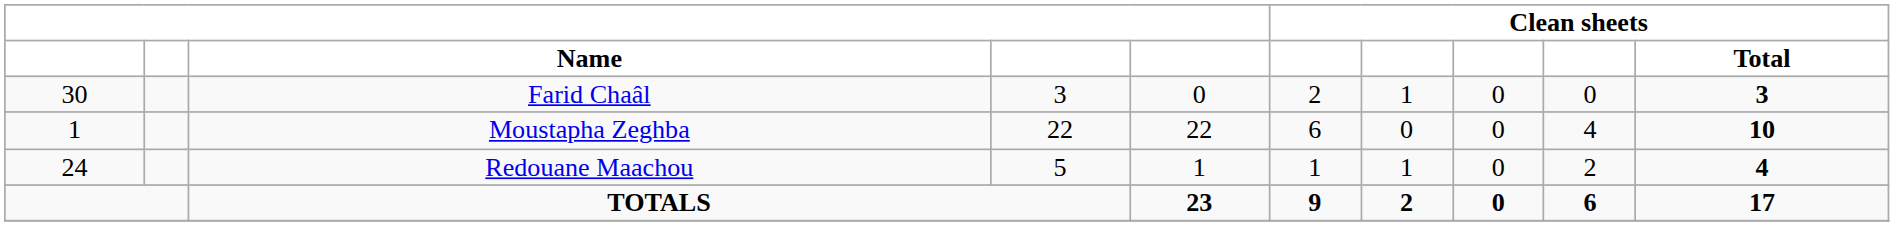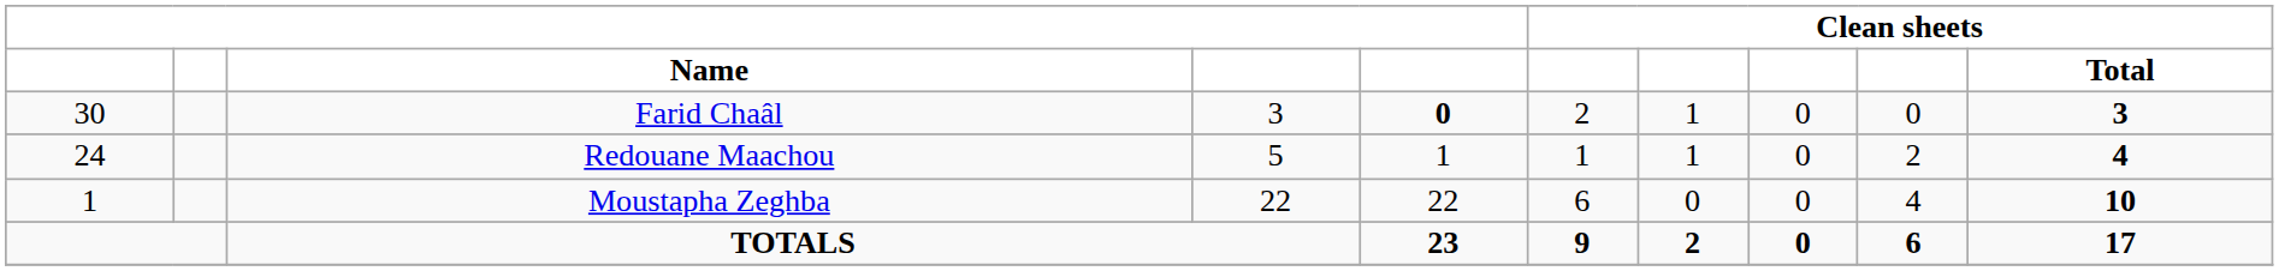 <table class="wikitable sortable alternance"  style="font-size:96%; text-align:center; line-height:14px; width:70%;">
 <tr>
 <th colspan="5" style="background:white; color:black; text-align:center;"></th>
 <th colspan="5" style="background:white; color:black; text-align:center;">Clean sheets</th>
 </tr>
 <tr>
 <th style="background:white; color:black; text-align:center;"></th>
 <th style="background:white; color:black; text-align:center;"></th>
 <th style="background:white; color:black; text-align:center;">Name</th>
 <th style="background:white; color:black; text-align:center;"></th>
 <th style="background:white; color:black; text-align:center;"></th>
 <th style="background:white; color:black; text-align:center;"></th>
 <th style="background:white; color:black; text-align:center;"></th>
 <th style="background:white; color:black; text-align:center;"></th>
 <th style="background:white; color:black; text-align:center;"></th>
 <th style="background:white; color:black; text-align:center;">Total</th>
 </tr>
 <tr>
 <td>30</td>
 <td></td>
 <td><a href='#'>Farid Chaâl</a></td>
 <td>3</td>
-<td>0</td>
+<td><strong>0</strong></td>
 <td>2</td>
 <td>1</td>
 <td>0</td>
 <td>0</td>
 <td><strong>3</strong></td>
+</tr>
+<tr>
+<td>24</td>
+<td></td>
+<td><a href='#'>Redouane Maachou</a></td>
+<td>5</td>
+<td>1</td>
+<td>1</td>
+<td>1</td>
+<td>0</td>
+<td>2</td>
+<td><strong>4</strong></td>
 </tr>
 <tr>
 <td>1</td>
 <td></td>
 <td><a href='#'>Moustapha Zeghba</a></td>
 <td>22</td>
 <td>22</td>
 <td>6</td>
 <td>0</td>
 <td>0</td>
 <td>4</td>
 <td><strong>10</strong></td>
 </tr>
 <tr>
-<td>24</td>
-<td></td>
-<td><a href='#'>Redouane Maachou</a></td>
-<td>5</td>
-<td>1</td>
-<td>1</td>
-<td>1</td>
-<td>0</td>
-<td>2</td>
-<td><strong>4</strong></td>
-</tr>
-<tr>
 <td colspan="2"></td>
 <td colspan="2"><strong>TOTALS</strong></td>
 <td><strong>23</strong></td>
 <td><strong>9</strong></td>
 <td><strong>2</strong></td>
 <td><strong>0</strong></td>
 <td><strong>6</strong></td>
 <td><strong>17</strong></td>
 </tr>
 <tr>
 </tr>
 </table>
